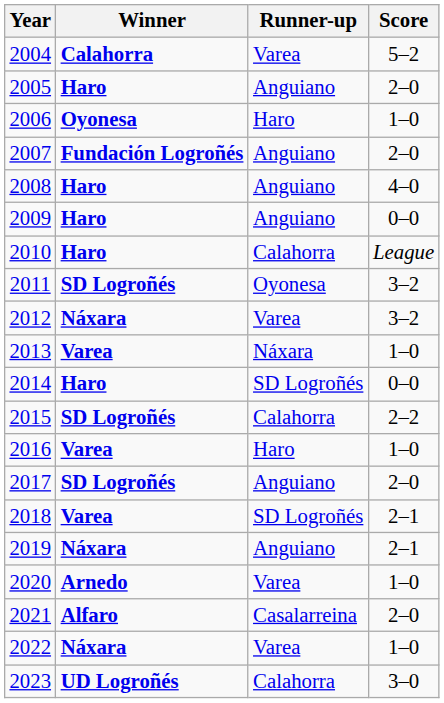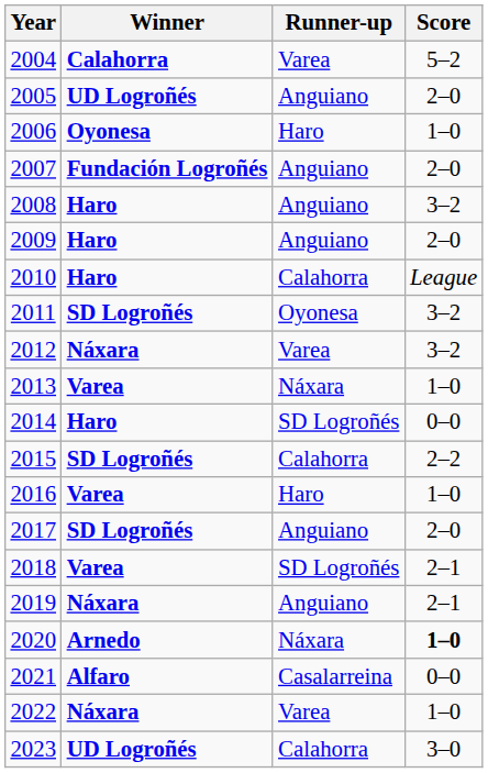 <table class="wikitable" style="text-align:left">
 <tr>
 <th>Year</th>
 <th>Winner</th>
 <th>Runner-up</th>
 <th>Score</th>
 </tr>
 <tr>
 <td align=center><a href='#'>2004</a></td>
 <td><strong><a href='#'>Calahorra</a></strong></td>
 <td><a href='#'>Varea</a></td>
 <td align=center>5–2</td>
 </tr>
 <tr>
 <td align=center><a href='#'>2005</a></td>
-<td><strong><a href='#'>Haro</a></strong></td>
+<td><strong><a href='#'>UD Logroñés</a></strong></td>
 <td><a href='#'>Anguiano</a></td>
 <td align=center>2–0</td>
 </tr>
 <tr>
 <td align=center><a href='#'>2006</a></td>
 <td><strong><a href='#'>Oyonesa</a></strong></td>
 <td><a href='#'>Haro</a></td>
 <td align=center>1–0</td>
 </tr>
 <tr>
 <td align=center><a href='#'>2007</a></td>
 <td><strong><a href='#'>Fundación Logroñés</a></strong></td>
 <td><a href='#'>Anguiano</a></td>
 <td align=center>2–0</td>
 </tr>
 <tr>
 <td align=center><a href='#'>2008</a></td>
 <td><strong><a href='#'>Haro</a></strong></td>
 <td><a href='#'>Anguiano</a></td>
-<td align=center>4–0</td>
+<td align=center>3–2</td>
 </tr>
 <tr>
 <td align=center><a href='#'>2009</a></td>
 <td><strong><a href='#'>Haro</a></strong></td>
 <td><a href='#'>Anguiano</a></td>
-<td align=center>0–0 </td>
+<td align=center>2–0</td>
 </tr>
 <tr>
 <td align=center><a href='#'>2010</a></td>
 <td><strong><a href='#'>Haro</a></strong></td>
 <td><a href='#'>Calahorra</a></td>
 <td align=center><em>League</em></td>
 </tr>
 <tr>
 <td align=center><a href='#'>2011</a></td>
 <td><strong><a href='#'>SD Logroñés</a></strong></td>
 <td><a href='#'>Oyonesa</a></td>
 <td align=center>3–2</td>
 </tr>
 <tr>
 <td align=center><a href='#'>2012</a></td>
 <td><strong><a href='#'>Náxara</a></strong></td>
 <td><a href='#'>Varea</a></td>
 <td align=center>3–2</td>
 </tr>
 <tr>
 <td align=center><a href='#'>2013</a></td>
 <td><strong><a href='#'>Varea</a></strong></td>
 <td><a href='#'>Náxara</a></td>
 <td align=center>1–0</td>
 </tr>
 <tr>
 <td align=center><a href='#'>2014</a></td>
 <td><strong><a href='#'>Haro</a></strong></td>
 <td><a href='#'>SD Logroñés</a></td>
 <td align=center>0–0 </td>
 </tr>
 <tr>
 <td align=center><a href='#'>2015</a></td>
 <td><strong><a href='#'>SD Logroñés</a></strong></td>
 <td><a href='#'>Calahorra</a></td>
 <td align=center>2–2 </td>
 </tr>
 <tr>
 <td align=center><a href='#'>2016</a></td>
 <td><strong><a href='#'>Varea</a></strong></td>
 <td><a href='#'>Haro</a></td>
 <td align=center>1–0</td>
 </tr>
 <tr>
 <td align=center><a href='#'>2017</a></td>
 <td><strong><a href='#'>SD Logroñés</a></strong></td>
 <td><a href='#'>Anguiano</a></td>
 <td align=center>2–0</td>
 </tr>
 <tr>
 <td align=center><a href='#'>2018</a></td>
 <td><strong><a href='#'>Varea</a></strong></td>
 <td><a href='#'>SD Logroñés</a></td>
 <td align=center>2–1</td>
 </tr>
 <tr>
 <td align=center><a href='#'>2019</a></td>
 <td><strong><a href='#'>Náxara</a></strong></td>
 <td><a href='#'>Anguiano</a></td>
 <td align=center>2–1</td>
 </tr>
 <tr>
 <td align=center><a href='#'>2020</a></td>
 <td><strong><a href='#'>Arnedo</a></strong></td>
-<td><a href='#'>Varea</a></td>
-<td align=center>1–0</td>
+<td><a href='#'>Náxara</a></td>
+<td align=center><strong>1–0</strong></td>
 </tr>
 <tr>
 <td align=center><a href='#'>2021</a></td>
 <td><strong><a href='#'>Alfaro</a></strong></td>
 <td><a href='#'>Casalarreina</a></td>
-<td align=center>2–0</td>
+<td align=center>0–0 </td>
 </tr>
 <tr>
 <td align=center><a href='#'>2022</a></td>
 <td><strong><a href='#'>Náxara</a></strong></td>
 <td><a href='#'>Varea</a></td>
 <td align=center>1–0</td>
 </tr>
 <tr>
 <td align=center><a href='#'>2023</a></td>
 <td><strong><a href='#'>UD Logroñés</a></strong></td>
 <td><a href='#'>Calahorra</a></td>
 <td align=center>3–0</td>
 </tr>
 </table>
